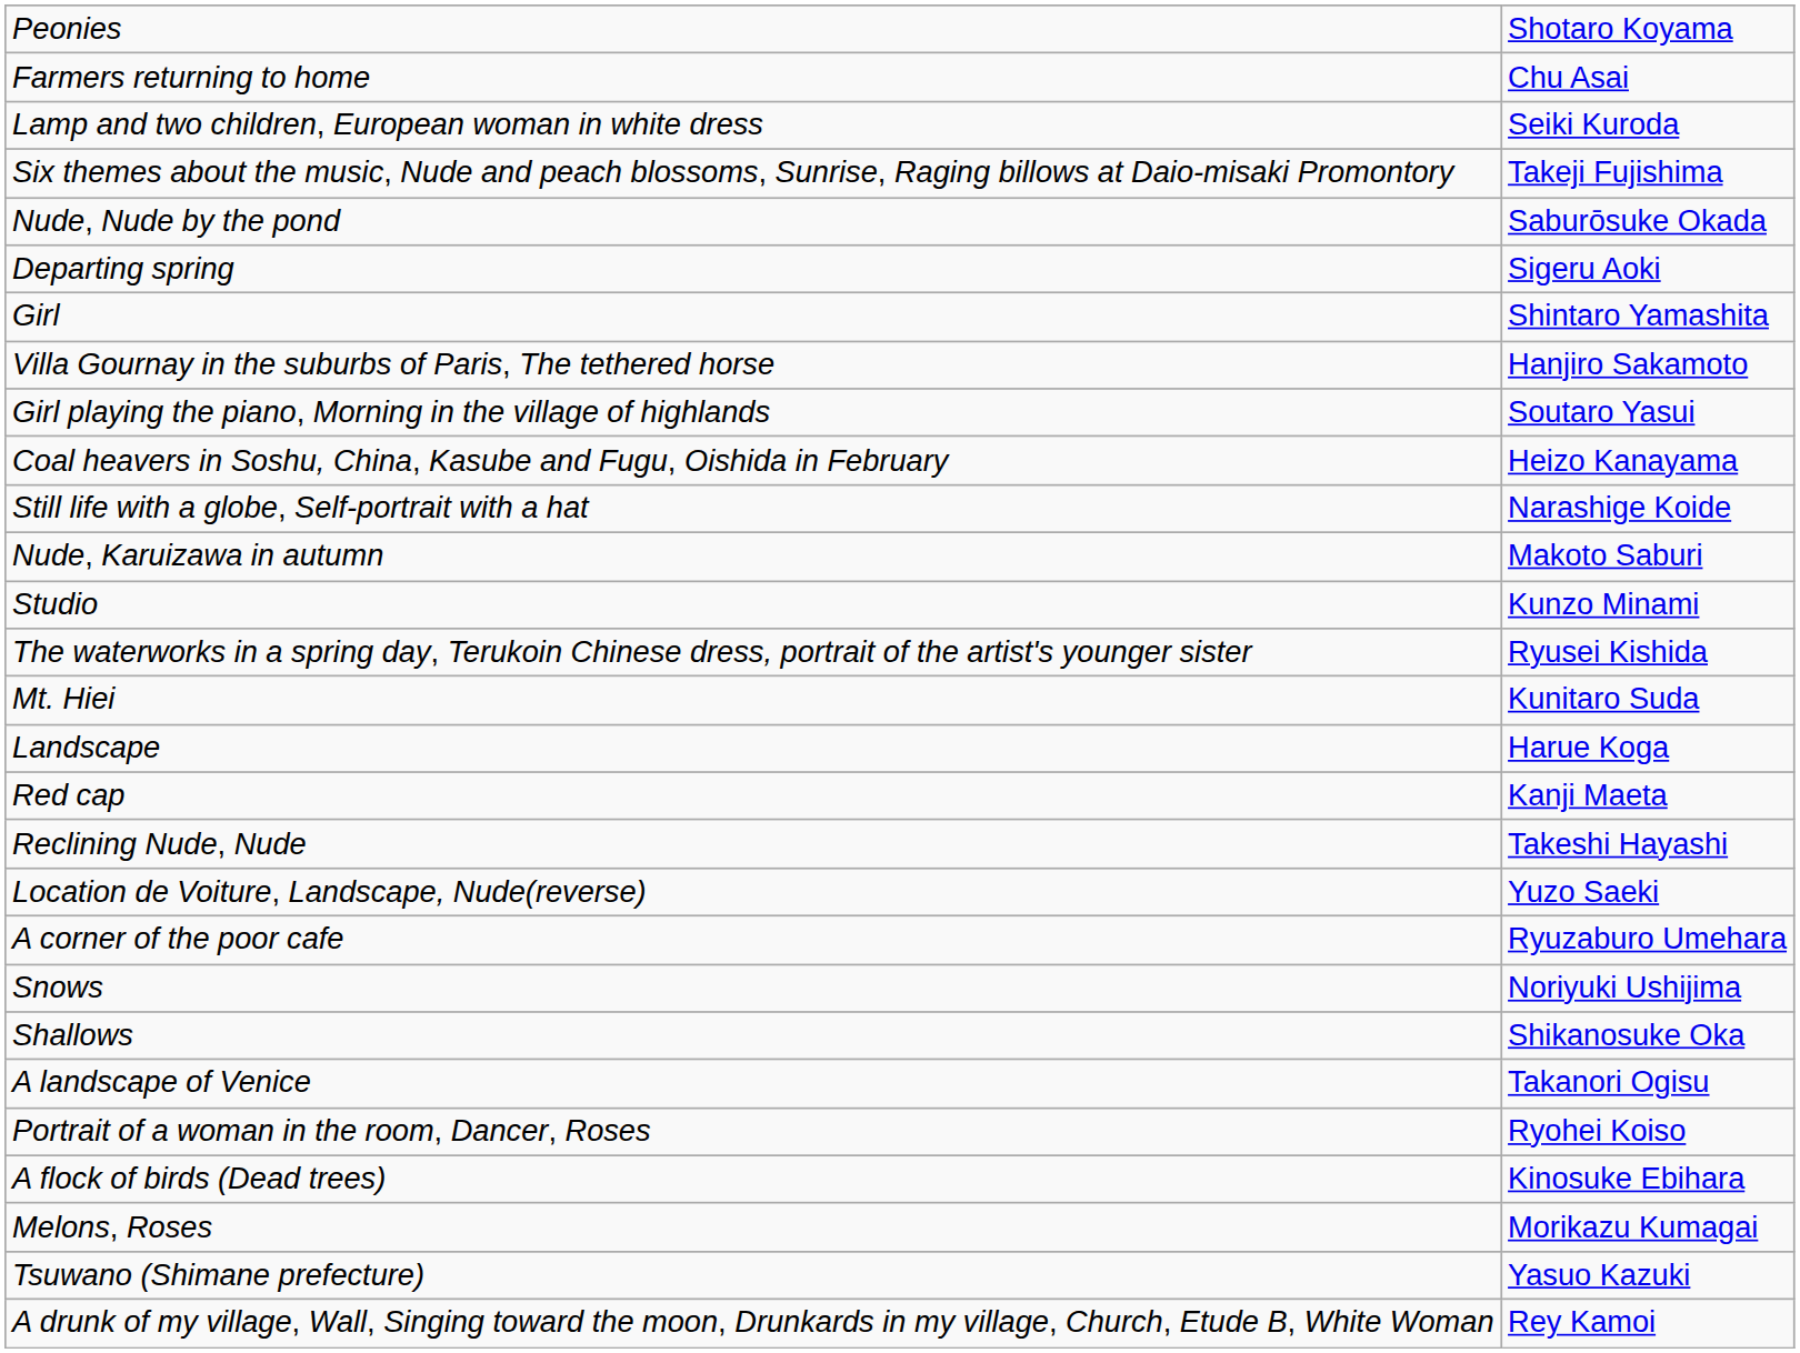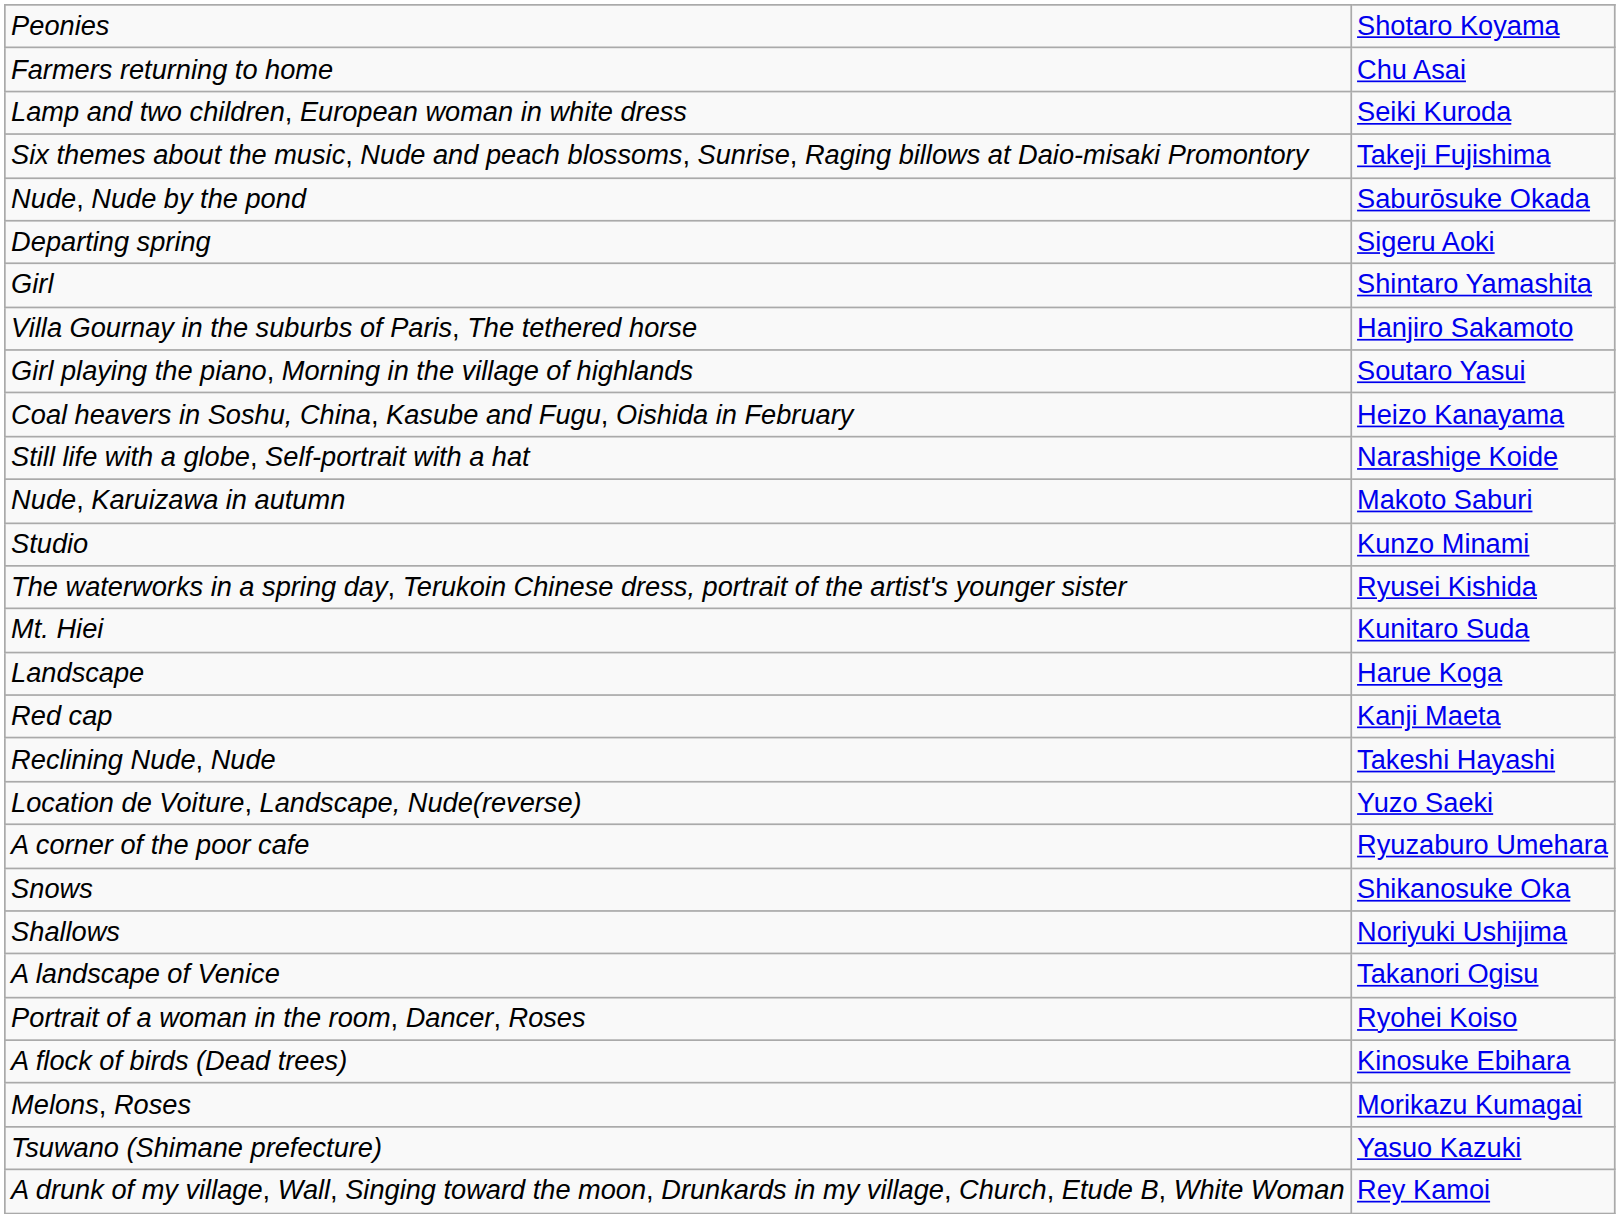 <table class="wikitable">
 <tr>
 <td><em>Peonies</em></td>
 <td><a href='#'>Shotaro Koyama</a></td>
 </tr>
 <tr>
 <td><em>Farmers returning to home</em></td>
 <td><a href='#'>Chu Asai</a></td>
 </tr>
 <tr>
 <td><em>Lamp and two children</em>, <em>European woman in white dress</em></td>
 <td><a href='#'>Seiki Kuroda</a></td>
 </tr>
 <tr>
 <td><em>Six themes about the music</em>, <em>Nude and peach blossoms</em>, <em>Sunrise</em>, <em>Raging billows at Daio-misaki Promontory</em></td>
 <td><a href='#'>Takeji Fujishima</a></td>
 </tr>
 <tr>
 <td><em>Nude</em>, <em>Nude by the pond</em></td>
 <td><a href='#'>Saburōsuke Okada</a></td>
 </tr>
 <tr>
 <td><em>Departing spring</em></td>
 <td><a href='#'>Sigeru Aoki</a></td>
 </tr>
 <tr>
 <td><em>Girl</em></td>
 <td><a href='#'>Shintaro Yamashita</a></td>
 </tr>
 <tr>
 <td><em>Villa Gournay in the suburbs of Paris</em>, <em>The tethered horse</em></td>
 <td><a href='#'>Hanjiro Sakamoto</a></td>
 </tr>
 <tr>
 <td><em>Girl playing the piano</em>, <em>Morning in the village of highlands</em></td>
 <td><a href='#'>Soutaro Yasui</a></td>
 </tr>
 <tr>
 <td><em>Coal heavers in Soshu, China</em>, <em>Kasube and Fugu</em>, <em>Oishida in February</em></td>
 <td><a href='#'>Heizo Kanayama</a></td>
 </tr>
 <tr>
 <td><em>Still life with a globe</em>, <em>Self-portrait with a hat</em></td>
 <td><a href='#'>Narashige Koide</a></td>
 </tr>
 <tr>
 <td><em>Nude</em>, <em>Karuizawa in autumn</em></td>
 <td><a href='#'>Makoto Saburi</a></td>
 </tr>
 <tr>
 <td><em>Studio</em></td>
 <td><a href='#'>Kunzo Minami</a></td>
 </tr>
 <tr>
 <td><em>The waterworks in a spring day</em>, <em>Terukoin Chinese dress, portrait of the artist's younger sister</em></td>
 <td><a href='#'>Ryusei Kishida</a></td>
 </tr>
 <tr>
 <td><em>Mt. Hiei</em></td>
 <td><a href='#'>Kunitaro Suda</a></td>
 </tr>
 <tr>
 <td><em>Landscape</em></td>
 <td><a href='#'>Harue Koga</a></td>
 </tr>
 <tr>
 <td><em>Red cap</em></td>
 <td><a href='#'>Kanji Maeta</a></td>
 </tr>
 <tr>
 <td><em>Reclining Nude</em>, <em>Nude</em></td>
 <td><a href='#'>Takeshi Hayashi</a></td>
 </tr>
 <tr>
 <td><em>Location de Voiture</em>, <em>Landscape, Nude(reverse)</em></td>
 <td><a href='#'>Yuzo Saeki</a></td>
 </tr>
 <tr>
 <td><em>A corner of the poor cafe</em></td>
 <td><a href='#'>Ryuzaburo Umehara</a></td>
 </tr>
 <tr>
 <td><em>Snows</em></td>
-<td><a href='#'>Noriyuki Ushijima</a></td>
+<td><a href='#'>Shikanosuke Oka</a></td>
 </tr>
 <tr>
 <td><em>Shallows</em></td>
-<td><a href='#'>Shikanosuke Oka</a></td>
+<td><a href='#'>Noriyuki Ushijima</a></td>
 </tr>
 <tr>
 <td><em>A landscape of Venice</em></td>
 <td><a href='#'>Takanori Ogisu</a></td>
 </tr>
 <tr>
 <td><em>Portrait of a woman in the room</em>, <em>Dancer</em>, <em>Roses</em></td>
 <td><a href='#'>Ryohei Koiso</a></td>
 </tr>
 <tr>
 <td><em>A flock of birds (Dead trees)</em></td>
 <td><a href='#'>Kinosuke Ebihara</a></td>
 </tr>
 <tr>
 <td><em>Melons</em>, <em>Roses</em></td>
 <td><a href='#'>Morikazu Kumagai</a></td>
 </tr>
 <tr>
 <td><em>Tsuwano (Shimane prefecture)</em></td>
 <td><a href='#'>Yasuo Kazuki</a></td>
 </tr>
 <tr>
 <td><em>A drunk of my village</em>, <em>Wall</em>, <em>Singing toward the moon</em>, <em>Drunkards in my village</em>, <em>Church</em>, <em>Etude B</em>, <em>White Woman</em></td>
 <td><a href='#'>Rey Kamoi</a></td>
 </tr>
 </table>
